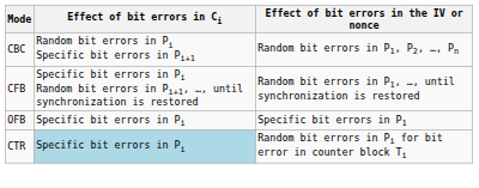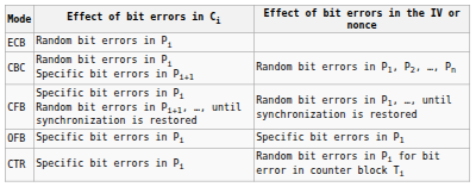 <table class="wikitable">
 <tr>
 <th>Mode</th>
 <th>Effect of bit errors in C<sub>i</sub></th>
 <th>Effect of bit errors in the IV or nonce</th>
+</tr>
+<tr>
+<td>ECB</td>
+<td>Random bit errors in P<sub>i</sub></td>
+<td></td>
 </tr>
 <tr>
 <td>CBC</td>
 <td>Random bit errors in P<sub>i</sub><br>Specific bit errors in P<sub>i+1</sub></td>
 <td>Random bit errors in P<sub>1</sub>, P<sub>2</sub>, …, P<sub>n</sub></td>
 </tr>
 <tr>
 <td>CFB</td>
 <td>Specific bit errors in P<sub>i</sub><br> Random bit errors in P<sub>i+1</sub>, …, until synchronization is restored</td>
 <td>Random bit errors in P<sub>1</sub>, …, until synchronization is restored</td>
 </tr>
 <tr>
 <td>OFB</td>
 <td>Specific bit errors in P<sub>i</sub></td>
 <td>Specific bit errors in P<sub>1</sub></td>
 </tr>
 <tr>
 <td>CTR</td>
-<td style="background: lightblue;">Specific bit errors in P<sub>i</sub></td>
+<td>Specific bit errors in P<sub>i</sub></td>
 <td>Random bit errors in P<sub>i</sub> for bit error in counter block T<sub>i</sub></td>
 </tr>
 </table>
